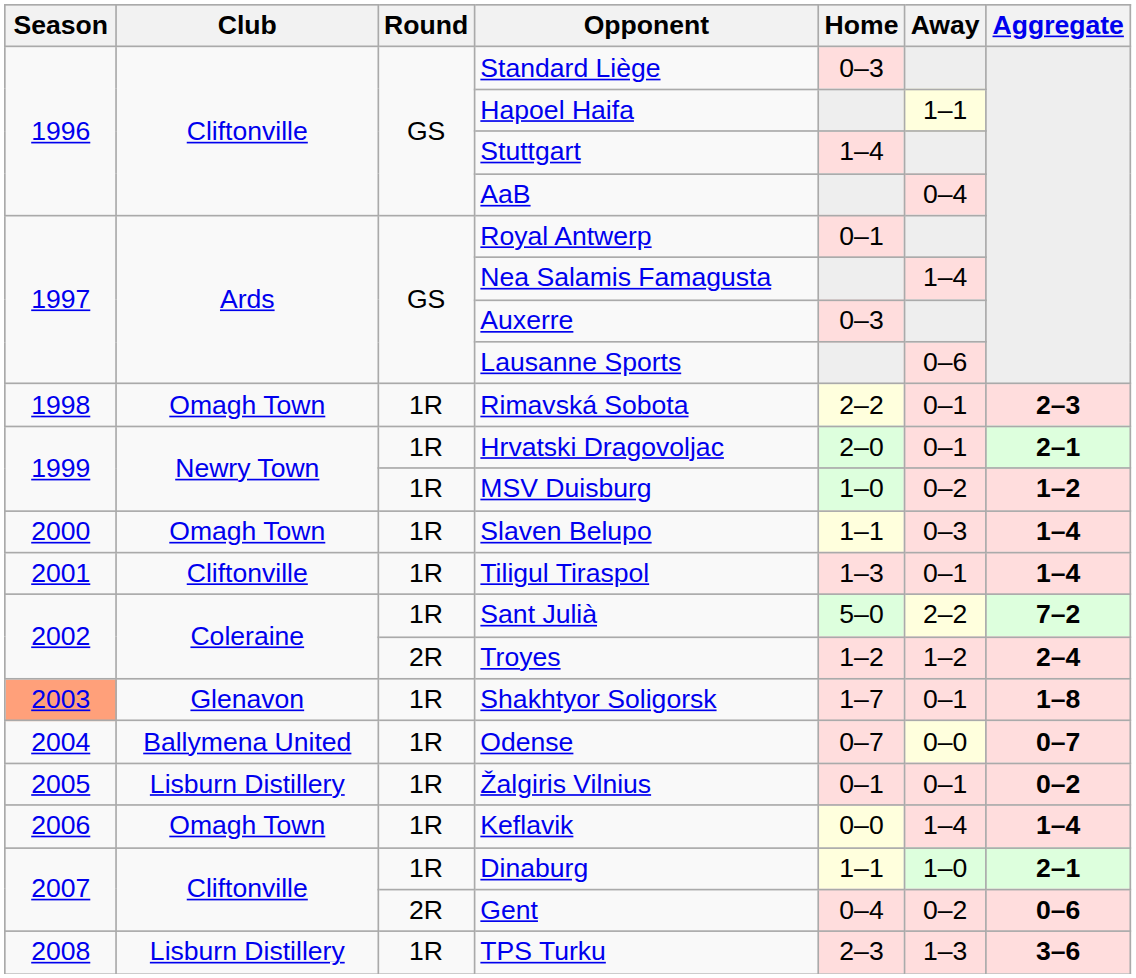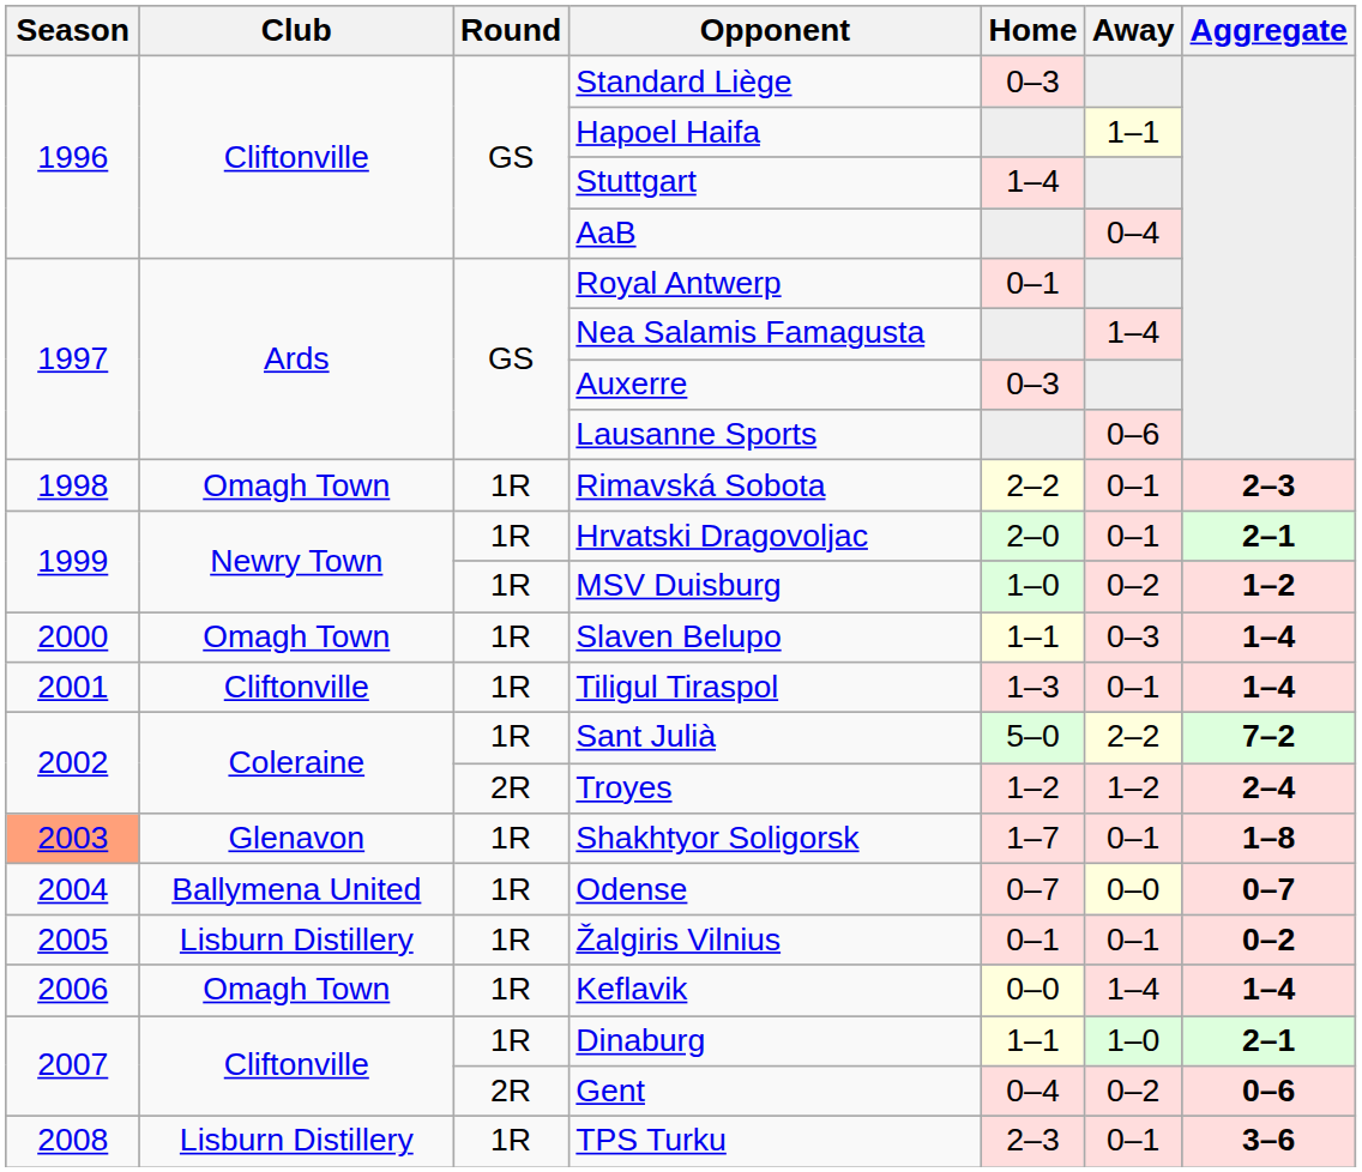 <table class="wikitable" style="font-size:100%; text-align: center;">
 <tr>
 <th width="60">Season</th>
 <th width="150">Club</th>
 <th width="30">Round</th>
 <th width="200">Opponent</th>
 <th width="30">Home</th>
 <th width="30">Away</th>
 <th width="80"><a href='#'>Aggregate</a></th>
 </tr>
 <tr>
 <td rowspan=4><a href='#'>1996</a></td>
 <td rowspan=4><a href='#'>Cliftonville</a></td>
 <td rowspan=4>GS</td>
 <td align="left"> <a href='#'>Standard Liège</a></td>
 <td bgcolor="#ffdddd">0–3</td>
 <td bgcolor="#eeeeee"></td>
 <td rowspan="8" bgcolor="#eeeeee"></td>
 </tr>
 <tr>
 <td align="left"> <a href='#'>Hapoel Haifa</a></td>
 <td bgcolor="#eeeeee"></td>
 <td bgcolor="#ffffdd">1–1</td>
 </tr>
 <tr>
 <td align="left"> <a href='#'>Stuttgart</a></td>
 <td bgcolor="#ffdddd">1–4</td>
 <td bgcolor="#eeeeee"></td>
 </tr>
 <tr>
 <td align="left"> <a href='#'>AaB</a></td>
 <td bgcolor="#eeeeee"></td>
 <td bgcolor="#ffdddd">0–4</td>
 </tr>
 <tr>
 <td rowspan=4><a href='#'>1997</a></td>
 <td rowspan=4><a href='#'>Ards</a></td>
 <td rowspan=4>GS</td>
 <td align="left"> <a href='#'>Royal Antwerp</a></td>
 <td bgcolor="#ffdddd">0–1</td>
 <td bgcolor="#eeeeee"></td>
 </tr>
 <tr>
 <td align="left"> <a href='#'>Nea Salamis Famagusta</a></td>
 <td bgcolor="#eeeeee"></td>
 <td bgcolor="#ffdddd">1–4</td>
 </tr>
 <tr>
 <td align="left"> <a href='#'>Auxerre</a></td>
 <td bgcolor="#ffdddd">0–3</td>
 <td bgcolor="#eeeeee"></td>
 </tr>
 <tr>
 <td align="left"> <a href='#'>Lausanne Sports</a></td>
 <td bgcolor="#eeeeee"></td>
 <td bgcolor="#ffdddd">0–6</td>
 </tr>
 <tr>
 <td><a href='#'>1998</a></td>
 <td><a href='#'>Omagh Town</a></td>
 <td>1R</td>
 <td align="left"> <a href='#'>Rimavská Sobota</a></td>
 <td bgcolor="#ffffdd">2–2</td>
 <td bgcolor="#ffdddd">0–1</td>
 <td bgcolor="#ffdddd"><strong>2–3</strong></td>
 </tr>
 <tr>
 <td rowspan=2><a href='#'>1999</a></td>
 <td rowspan=2><a href='#'>Newry Town</a></td>
 <td>1R</td>
 <td align="left"> <a href='#'>Hrvatski Dragovoljac</a></td>
 <td bgcolor="#ddffdd">2–0</td>
 <td bgcolor="#ffdddd">0–1</td>
 <td bgcolor="#ddffdd"><strong>2–1</strong></td>
 </tr>
 <tr>
 <td>1R</td>
 <td align="left"> <a href='#'>MSV Duisburg</a></td>
 <td bgcolor="#ddffdd">1–0</td>
 <td bgcolor="#ffdddd">0–2</td>
 <td bgcolor="#ffdddd"><strong>1–2</strong></td>
 </tr>
 <tr>
 <td><a href='#'>2000</a></td>
 <td><a href='#'>Omagh Town</a></td>
 <td>1R</td>
 <td align="left"> <a href='#'>Slaven Belupo</a></td>
 <td bgcolor="#ffffdd">1–1</td>
 <td bgcolor="#ffdddd">0–3</td>
 <td bgcolor="#ffdddd"><strong>1–4</strong></td>
 </tr>
 <tr>
 <td><a href='#'>2001</a></td>
 <td><a href='#'>Cliftonville</a></td>
 <td>1R</td>
 <td align="left"> <a href='#'>Tiligul Tiraspol</a></td>
 <td bgcolor="#ffdddd">1–3</td>
 <td bgcolor="#ffdddd">0–1</td>
 <td bgcolor="#ffdddd"><strong>1–4</strong></td>
 </tr>
 <tr>
 <td rowspan=2><a href='#'>2002</a></td>
 <td rowspan=2><a href='#'>Coleraine</a></td>
 <td>1R</td>
 <td align="left"> <a href='#'>Sant Julià</a></td>
 <td bgcolor="#ddffdd">5–0</td>
 <td bgcolor="#ffffdd">2–2</td>
 <td bgcolor="#ddffdd"><strong>7–2</strong></td>
 </tr>
 <tr>
 <td>2R</td>
 <td align="left"> <a href='#'>Troyes</a></td>
 <td bgcolor="#ffdddd">1–2</td>
 <td bgcolor="#ffdddd">1–2</td>
 <td bgcolor="#ffdddd"><strong>2–4</strong></td>
 </tr>
 <tr>
 <td style="background: lightsalmon;"><a href='#'>2003</a></td>
 <td><a href='#'>Glenavon</a></td>
 <td>1R</td>
 <td align="left"> <a href='#'>Shakhtyor Soligorsk</a></td>
 <td bgcolor="#ffdddd">1–7</td>
 <td bgcolor="#ffdddd">0–1</td>
 <td bgcolor="#ffdddd"><strong>1–8</strong></td>
 </tr>
 <tr>
 <td><a href='#'>2004</a></td>
 <td><a href='#'>Ballymena United</a></td>
 <td>1R</td>
 <td align="left"> <a href='#'>Odense</a></td>
 <td bgcolor="#ffdddd">0–7</td>
 <td bgcolor="#ffffdd">0–0</td>
 <td bgcolor="#ffdddd"><strong>0–7</strong></td>
 </tr>
 <tr>
 <td><a href='#'>2005</a></td>
 <td><a href='#'>Lisburn Distillery</a></td>
 <td>1R</td>
 <td align="left"> <a href='#'>Žalgiris Vilnius</a></td>
 <td bgcolor="#ffdddd">0–1</td>
 <td bgcolor="#ffdddd">0–1</td>
 <td bgcolor="#ffdddd"><strong>0–2</strong></td>
 </tr>
 <tr>
 <td><a href='#'>2006</a></td>
 <td><a href='#'>Omagh Town</a></td>
 <td>1R</td>
 <td align="left"> <a href='#'>Keflavik</a></td>
 <td bgcolor="#ffffdd">0–0</td>
 <td bgcolor="#ffdddd">1–4</td>
 <td bgcolor="#ffdddd"><strong>1–4</strong></td>
 </tr>
 <tr>
 <td rowspan=2><a href='#'>2007</a></td>
 <td rowspan=2><a href='#'>Cliftonville</a></td>
 <td>1R</td>
 <td align="left"> <a href='#'>Dinaburg</a></td>
 <td bgcolor="#ffffdd">1–1</td>
 <td bgcolor="#ddffdd">1–0</td>
 <td bgcolor="#ddffdd"><strong>2–1</strong></td>
 </tr>
 <tr>
 <td>2R</td>
 <td align="left"> <a href='#'>Gent</a></td>
 <td bgcolor="#ffdddd">0–4</td>
 <td bgcolor="#ffdddd">0–2</td>
 <td bgcolor="#ffdddd"><strong>0–6</strong></td>
 </tr>
 <tr>
 <td><a href='#'>2008</a></td>
 <td><a href='#'>Lisburn Distillery</a></td>
 <td>1R</td>
 <td align="left"> <a href='#'>TPS Turku</a></td>
 <td bgcolor="#ffdddd">2–3</td>
-<td bgcolor="#ffdddd">1–3</td>
+<td bgcolor="#ffdddd">0–1</td>
 <td bgcolor="#ffdddd"><strong>3–6</strong></td>
 </tr>
 </table>
